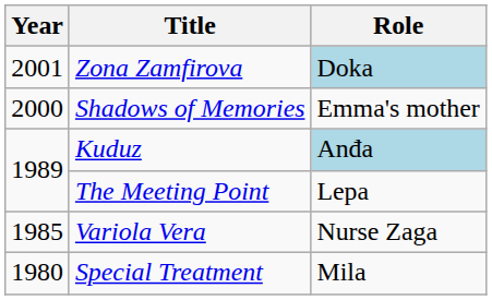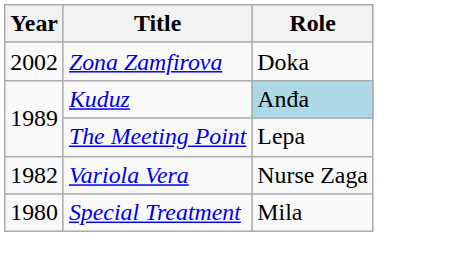 <table class="wikitable sortable">
 <tr>
 <th>Year</th>
 <th>Title</th>
 <th>Role</th>
 </tr>
 <tr>
-<td>2001</td>
+<td>2002</td>
 <td><em><a href='#'>Zona Zamfirova</a></em></td>
-<td style="background: lightblue;">Doka</td>
-</tr>
-<tr>
-<td>2000</td>
-<td><em><a href='#'>Shadows of Memories</a></em></td>
-<td>Emma's mother</td>
+<td>Doka</td>
 </tr>
 <tr>
 <td rowspan=2>1989</td>
 <td><em><a href='#'>Kuduz</a></em></td>
 <td style="background: lightblue;">Anđa</td>
 </tr>
 <tr>
 <td><em><a href='#'>The Meeting Point</a></em></td>
 <td>Lepa</td>
 </tr>
 <tr>
-<td>1985</td>
+<td>1982</td>
 <td><em><a href='#'>Variola Vera</a></em></td>
 <td>Nurse Zaga</td>
 </tr>
 <tr>
 <td>1980</td>
 <td><em><a href='#'>Special Treatment</a></em></td>
 <td>Mila</td>
 </tr>
 </table>
